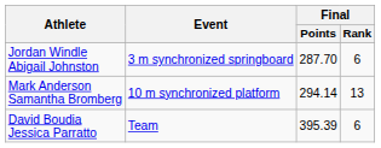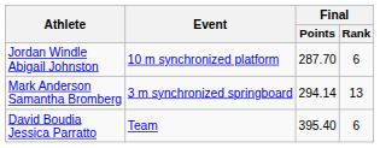 <table class=wikitable style="font-size:90%;">
 <tr>
 <th rowspan="2">Athlete</th>
 <th rowspan="2">Event</th>
 <th colspan="2">Final</th>
 </tr>
 <tr style="font-size:95%">
 <th>Points</th>
 <th>Rank</th>
 </tr>
 <tr align=center>
 <td align=left><a href='#'>Jordan Windle</a><br><a href='#'>Abigail Johnston</a></td>
-<td align=left><a href='#'>3 m synchronized springboard</a></td>
+<td align=left><a href='#'>10 m synchronized platform</a></td>
 <td>287.70</td>
 <td>6</td>
 </tr>
 <tr align=center>
 <td align=left><a href='#'>Mark Anderson</a><br><a href='#'>Samantha Bromberg</a></td>
-<td align=left><a href='#'>10 m synchronized platform</a></td>
+<td align=left><a href='#'>3 m synchronized springboard</a></td>
 <td>294.14</td>
 <td>13</td>
 </tr>
 <tr align=center>
 <td align=left><a href='#'>David Boudia</a><br><a href='#'>Jessica Parratto</a></td>
 <td align=left><a href='#'>Team</a></td>
-<td>395.39</td>
+<td>395.40</td>
 <td>6</td>
 </tr>
 </table>
